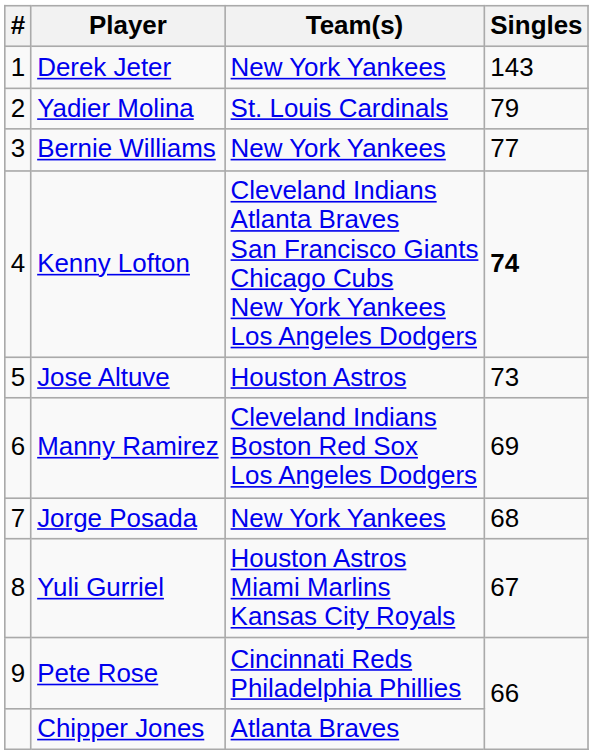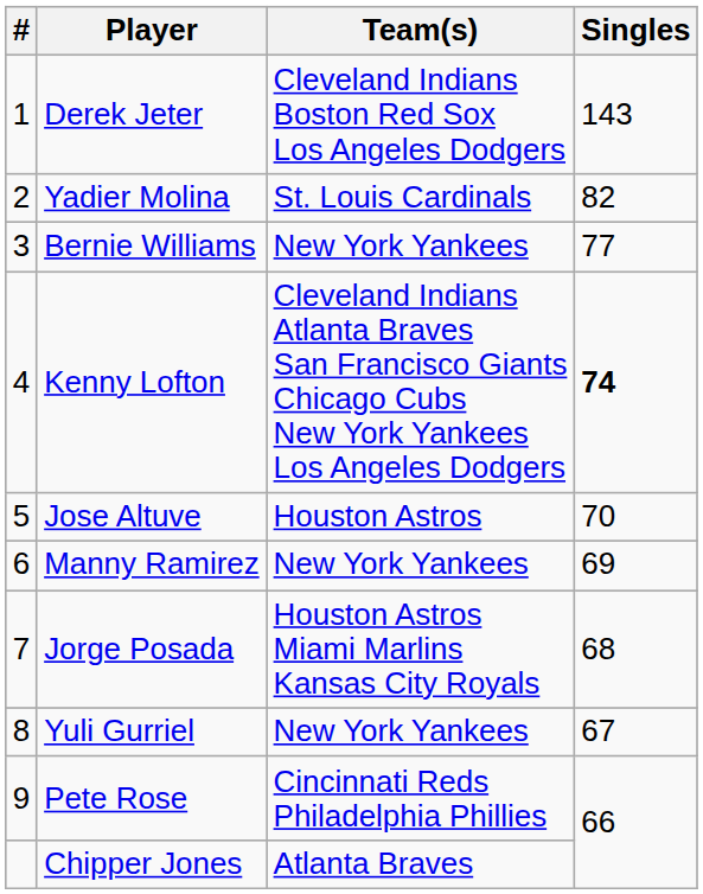 <table class="wikitable" style="float:left;">
 <tr>
 <th>#</th>
 <th>Player</th>
 <th>Team(s)</th>
 <th>Singles</th>
 </tr>
 <tr>
 <td>1</td>
 <td><a href='#'>Derek Jeter</a></td>
-<td><a href='#'>New York Yankees</a></td>
+<td><a href='#'>Cleveland Indians</a><br><a href='#'>Boston Red Sox</a><br><a href='#'>Los Angeles Dodgers</a></td>
 <td>143</td>
 </tr>
 <tr>
 <td>2</td>
 <td><a href='#'>Yadier Molina</a></td>
 <td><a href='#'>St. Louis Cardinals</a></td>
-<td>79</td>
+<td>82</td>
 </tr>
 <tr>
 <td>3</td>
 <td><a href='#'>Bernie Williams</a></td>
 <td><a href='#'>New York Yankees</a></td>
 <td>77</td>
 </tr>
 <tr>
 <td>4</td>
 <td><a href='#'>Kenny Lofton</a></td>
 <td><a href='#'>Cleveland Indians</a><br><a href='#'>Atlanta Braves</a><br><a href='#'>San Francisco Giants</a><br><a href='#'>Chicago Cubs</a><br><a href='#'>New York Yankees</a><br><a href='#'>Los Angeles Dodgers</a></td>
 <td><strong>74</strong></td>
 </tr>
 <tr>
 <td>5</td>
 <td><a href='#'>Jose Altuve</a></td>
 <td><a href='#'>Houston Astros</a></td>
-<td>73</td>
+<td>70</td>
 </tr>
 <tr>
 <td>6</td>
 <td><a href='#'>Manny Ramirez</a></td>
-<td><a href='#'>Cleveland Indians</a><br><a href='#'>Boston Red Sox</a><br><a href='#'>Los Angeles Dodgers</a></td>
+<td><a href='#'>New York Yankees</a></td>
 <td>69</td>
 </tr>
 <tr>
 <td>7</td>
 <td><a href='#'>Jorge Posada</a></td>
-<td><a href='#'>New York Yankees</a></td>
+<td><a href='#'>Houston Astros</a><br><a href='#'>Miami Marlins</a><br><a href='#'>Kansas City Royals</a></td>
 <td>68</td>
 </tr>
 <tr>
 <td>8</td>
 <td><a href='#'>Yuli Gurriel</a></td>
-<td><a href='#'>Houston Astros</a><br><a href='#'>Miami Marlins</a><br><a href='#'>Kansas City Royals</a></td>
+<td><a href='#'>New York Yankees</a></td>
 <td>67</td>
 </tr>
 <tr>
 <td>9</td>
 <td><a href='#'>Pete Rose</a></td>
 <td><a href='#'>Cincinnati Reds</a><br><a href='#'>Philadelphia Phillies</a></td>
 <td rowspan=2>66</td>
 </tr>
 <tr>
 <td></td>
 <td><a href='#'>Chipper Jones</a></td>
 <td><a href='#'>Atlanta Braves</a></td>
 </tr>
 </table>
